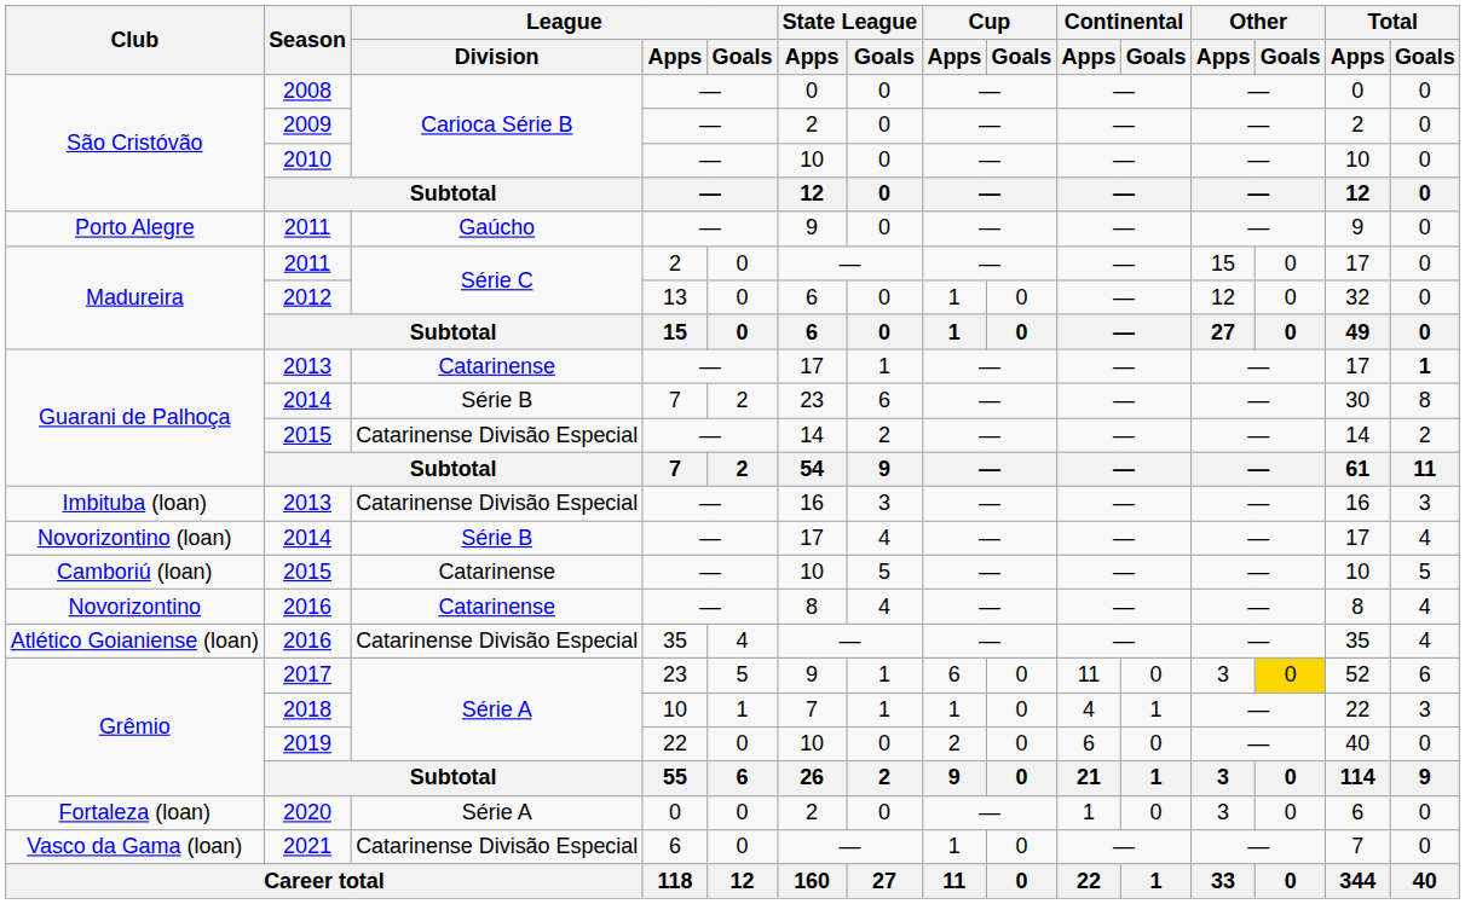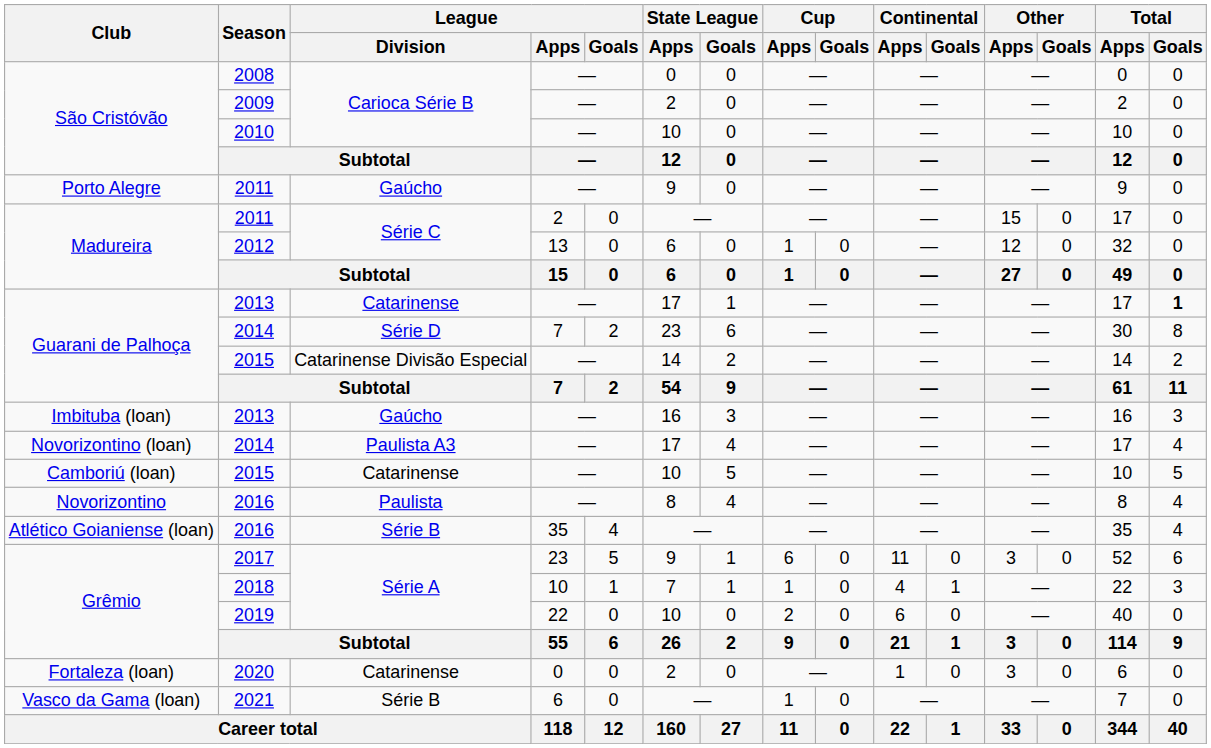 <table class="wikitable" style="text-align: center;">
 <tr>
 <th rowspan="2">Club</th>
 <th rowspan="2">Season</th>
 <th colspan="3">League</th>
 <th colspan="2">State League</th>
 <th colspan="2">Cup</th>
 <th colspan="2">Continental</th>
 <th colspan="2">Other</th>
 <th colspan="2">Total</th>
 </tr>
 <tr>
 <th>Division</th>
 <th>Apps</th>
 <th>Goals</th>
 <th>Apps</th>
 <th>Goals</th>
 <th>Apps</th>
 <th>Goals</th>
 <th>Apps</th>
 <th>Goals</th>
 <th>Apps</th>
 <th>Goals</th>
 <th>Apps</th>
 <th>Goals</th>
 </tr>
 <tr>
 <td rowspan="4" valign="center"><a href='#'>São Cristóvão</a></td>
 <td><a href='#'>2008</a></td>
 <td rowspan="3"><a href='#'>Carioca Série B</a></td>
 <td colspan="2">—</td>
 <td>0</td>
 <td>0</td>
 <td colspan="2">—</td>
 <td colspan="2">—</td>
 <td colspan="2">—</td>
 <td>0</td>
 <td>0</td>
 </tr>
 <tr>
 <td><a href='#'>2009</a></td>
 <td colspan="2">—</td>
 <td>2</td>
 <td>0</td>
 <td colspan="2">—</td>
 <td colspan="2">—</td>
 <td colspan="2">—</td>
 <td>2</td>
 <td>0</td>
 </tr>
 <tr>
 <td><a href='#'>2010</a></td>
 <td colspan="2">—</td>
 <td>10</td>
 <td>0</td>
 <td colspan="2">—</td>
 <td colspan="2">—</td>
 <td colspan="2">—</td>
 <td>10</td>
 <td>0</td>
 </tr>
 <tr>
 <th colspan="2">Subtotal</th>
 <th colspan="2">—</th>
 <th>12</th>
 <th>0</th>
 <th colspan="2">—</th>
 <th colspan="2">—</th>
 <th colspan="2">—</th>
 <th>12</th>
 <th>0</th>
 </tr>
 <tr>
 <td valign="center"><a href='#'>Porto Alegre</a></td>
 <td><a href='#'>2011</a></td>
 <td><a href='#'>Gaúcho</a></td>
 <td colspan="2">—</td>
 <td>9</td>
 <td>0</td>
 <td colspan="2">—</td>
 <td colspan="2">—</td>
 <td colspan="2">—</td>
 <td>9</td>
 <td>0</td>
 </tr>
 <tr>
 <td rowspan="3" valign="center"><a href='#'>Madureira</a></td>
 <td><a href='#'>2011</a></td>
 <td rowspan="2"><a href='#'>Série C</a></td>
 <td>2</td>
 <td>0</td>
 <td colspan="2">—</td>
 <td colspan="2">—</td>
 <td colspan="2">—</td>
 <td>15</td>
 <td>0</td>
 <td>17</td>
 <td>0</td>
 </tr>
 <tr>
 <td><a href='#'>2012</a></td>
 <td>13</td>
 <td>0</td>
 <td>6</td>
 <td>0</td>
 <td>1</td>
 <td>0</td>
 <td colspan="2">—</td>
 <td>12</td>
 <td>0</td>
 <td>32</td>
 <td>0</td>
 </tr>
 <tr>
 <th colspan="2">Subtotal</th>
 <th>15</th>
 <th>0</th>
 <th>6</th>
 <th>0</th>
 <th>1</th>
 <th>0</th>
 <th colspan="2">—</th>
 <th>27</th>
 <th>0</th>
 <th>49</th>
 <th>0</th>
 </tr>
 <tr>
 <td rowspan="4" valign="center"><a href='#'>Guarani de Palhoça</a></td>
 <td><a href='#'>2013</a></td>
 <td><a href='#'>Catarinense</a></td>
 <td colspan="2">—</td>
 <td>17</td>
 <td>1</td>
 <td colspan="2">—</td>
 <td colspan="2">—</td>
 <td colspan="2">—</td>
 <td>17</td>
 <td><strong>1</strong></td>
 </tr>
 <tr>
 <td><a href='#'>2014</a></td>
-<td>Série B</td>
+<td><a href='#'>Série D</a></td>
 <td>7</td>
 <td>2</td>
 <td>23</td>
 <td>6</td>
 <td colspan="2">—</td>
 <td colspan="2">—</td>
 <td colspan="2">—</td>
 <td>30</td>
 <td>8</td>
 </tr>
 <tr>
 <td><a href='#'>2015</a></td>
 <td>Catarinense Divisão Especial</td>
 <td colspan="2">—</td>
 <td>14</td>
 <td>2</td>
 <td colspan="2">—</td>
 <td colspan="2">—</td>
 <td colspan="2">—</td>
 <td>14</td>
 <td>2</td>
 </tr>
 <tr>
 <th colspan="2">Subtotal</th>
 <th>7</th>
 <th>2</th>
 <th>54</th>
 <th>9</th>
 <th colspan="2">—</th>
 <th colspan="2">—</th>
 <th colspan="2">—</th>
 <th>61</th>
 <th>11</th>
 </tr>
 <tr>
 <td valign="center"><a href='#'>Imbituba</a> (loan)</td>
 <td><a href='#'>2013</a></td>
-<td>Catarinense Divisão Especial</td>
+<td><a href='#'>Gaúcho</a></td>
 <td colspan="2">—</td>
 <td>16</td>
 <td>3</td>
 <td colspan="2">—</td>
 <td colspan="2">—</td>
 <td colspan="2">—</td>
 <td>16</td>
 <td>3</td>
 </tr>
 <tr>
 <td valign="center"><a href='#'>Novorizontino</a> (loan)</td>
 <td><a href='#'>2014</a></td>
-<td><a href='#'>Série B</a></td>
+<td><a href='#'>Paulista A3</a></td>
 <td colspan="2">—</td>
 <td>17</td>
 <td>4</td>
 <td colspan="2">—</td>
 <td colspan="2">—</td>
 <td colspan="2">—</td>
 <td>17</td>
 <td>4</td>
 </tr>
 <tr>
 <td valign="center"><a href='#'>Camboriú</a> (loan)</td>
 <td><a href='#'>2015</a></td>
 <td>Catarinense</td>
 <td colspan="2">—</td>
 <td>10</td>
 <td>5</td>
 <td colspan="2">—</td>
 <td colspan="2">—</td>
 <td colspan="2">—</td>
 <td>10</td>
 <td>5</td>
 </tr>
 <tr>
 <td valign="center"><a href='#'>Novorizontino</a></td>
 <td><a href='#'>2016</a></td>
-<td><a href='#'>Catarinense</a></td>
+<td><a href='#'>Paulista</a></td>
 <td colspan="2">—</td>
 <td>8</td>
 <td>4</td>
 <td colspan="2">—</td>
 <td colspan="2">—</td>
 <td colspan="2">—</td>
 <td>8</td>
 <td>4</td>
 </tr>
 <tr>
 <td valign="center"><a href='#'>Atlético Goianiense</a> (loan)</td>
 <td><a href='#'>2016</a></td>
-<td>Catarinense Divisão Especial</td>
+<td><a href='#'>Série B</a></td>
 <td>35</td>
 <td>4</td>
 <td colspan="2">—</td>
 <td colspan="2">—</td>
 <td colspan="2">—</td>
 <td colspan="2">—</td>
 <td>35</td>
 <td>4</td>
 </tr>
 <tr>
 <td rowspan="4" valign="center"><a href='#'>Grêmio</a></td>
 <td><a href='#'>2017</a></td>
 <td rowspan="3"><a href='#'>Série A</a></td>
 <td>23</td>
 <td>5</td>
 <td>9</td>
 <td>1</td>
 <td>6</td>
 <td>0</td>
 <td>11</td>
 <td>0</td>
 <td>3</td>
-<td style="background: gold;">0</td>
+<td>0</td>
 <td>52</td>
 <td>6</td>
 </tr>
 <tr>
 <td><a href='#'>2018</a></td>
 <td>10</td>
 <td>1</td>
 <td>7</td>
 <td>1</td>
 <td>1</td>
 <td>0</td>
 <td>4</td>
 <td>1</td>
 <td colspan="2">—</td>
 <td>22</td>
 <td>3</td>
 </tr>
 <tr>
 <td><a href='#'>2019</a></td>
 <td>22</td>
 <td>0</td>
 <td>10</td>
 <td>0</td>
 <td>2</td>
 <td>0</td>
 <td>6</td>
 <td>0</td>
 <td colspan="2">—</td>
 <td>40</td>
 <td>0</td>
 </tr>
 <tr>
 <th colspan="2">Subtotal</th>
 <th>55</th>
 <th>6</th>
 <th>26</th>
 <th>2</th>
 <th>9</th>
 <th>0</th>
 <th>21</th>
 <th>1</th>
 <th>3</th>
 <th>0</th>
 <th>114</th>
 <th>9</th>
 </tr>
 <tr>
 <td valign="center"><a href='#'>Fortaleza</a> (loan)</td>
 <td><a href='#'>2020</a></td>
-<td>Série A</td>
+<td>Catarinense</td>
 <td>0</td>
 <td>0</td>
 <td>2</td>
 <td>0</td>
 <td colspan="2">—</td>
 <td>1</td>
 <td>0</td>
 <td>3</td>
 <td>0</td>
 <td>6</td>
 <td>0</td>
 </tr>
 <tr>
 <td valign="center"><a href='#'>Vasco da Gama</a> (loan)</td>
 <td><a href='#'>2021</a></td>
-<td>Catarinense Divisão Especial</td>
+<td>Série B</td>
 <td>6</td>
 <td>0</td>
 <td colspan="2">—</td>
 <td>1</td>
 <td>0</td>
 <td colspan="2">—</td>
 <td colspan="2">—</td>
 <td>7</td>
 <td>0</td>
 </tr>
 <tr>
 <th colspan="3"><strong>Career total</strong></th>
 <th>118</th>
 <th>12</th>
 <th>160</th>
 <th>27</th>
 <th>11</th>
 <th>0</th>
 <th>22</th>
 <th>1</th>
 <th>33</th>
 <th>0</th>
 <th>344</th>
 <th>40</th>
 </tr>
 </table>
